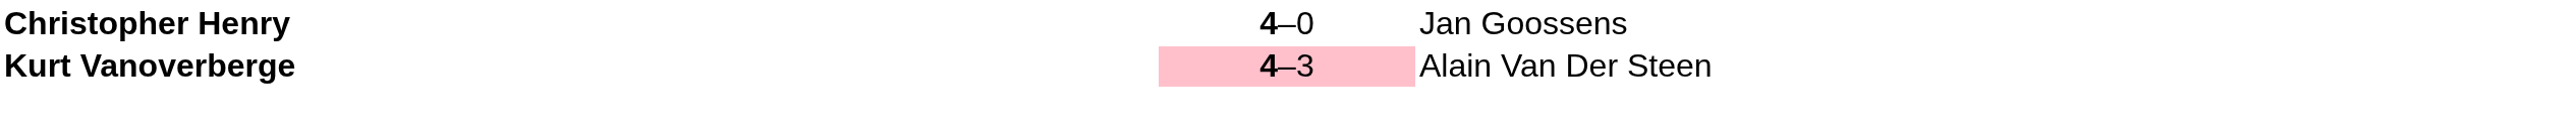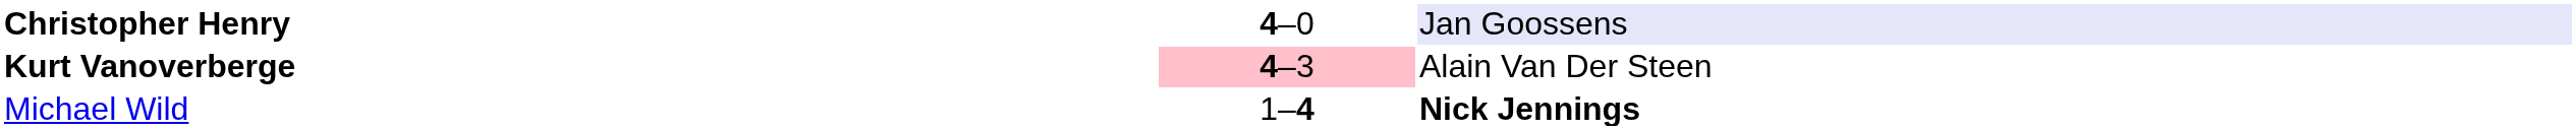 <table width="100%" cellspacing="1">
 <tr>
 <th width=45%></th>
 <th width=10%></th>
 <th width=45%></th>
 </tr>
 <tr>
 <td> <strong>Christopher Henry</strong></td>
 <td align="center"><strong>4</strong>–0</td>
-<td> Jan Goossens</td>
+<td style="background: lavender;"> Jan Goossens</td>
 </tr>
 <tr>
 <td> <strong>Kurt Vanoverberge</strong></td>
 <td align="center" style="background: pink;"><strong>4</strong>–3</td>
 <td> Alain Van Der Steen</td>
 </tr>
+<tr>
+<td> <a href='#'>Michael Wild</a></td>
+<td align="center">1–<strong>4</strong></td>
+<td> <strong>Nick Jennings</strong></td>
+</tr>
 </table>
